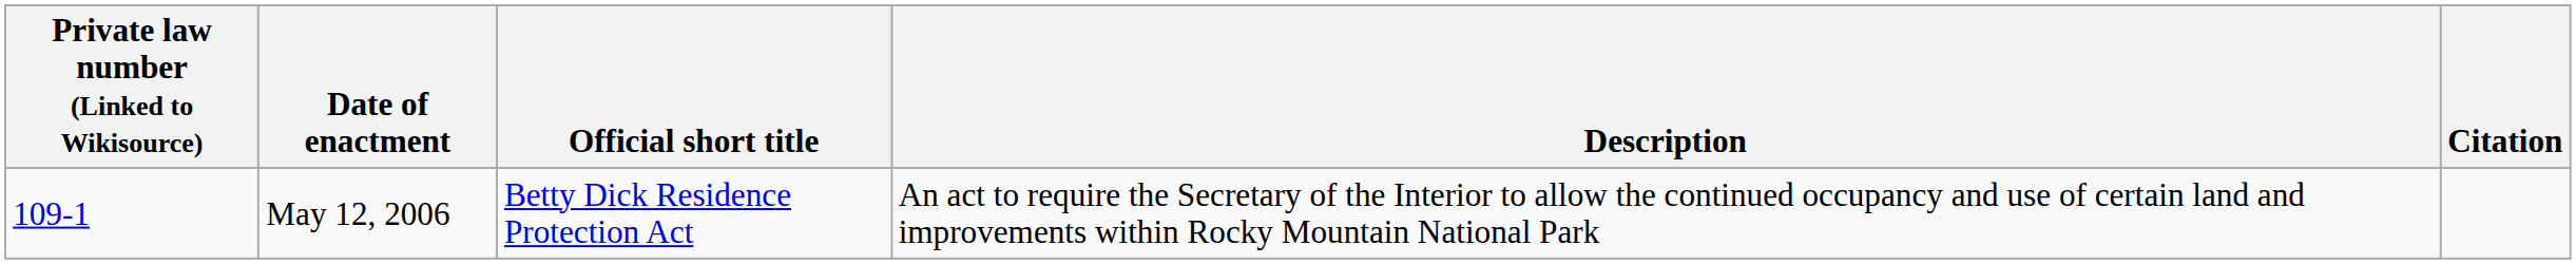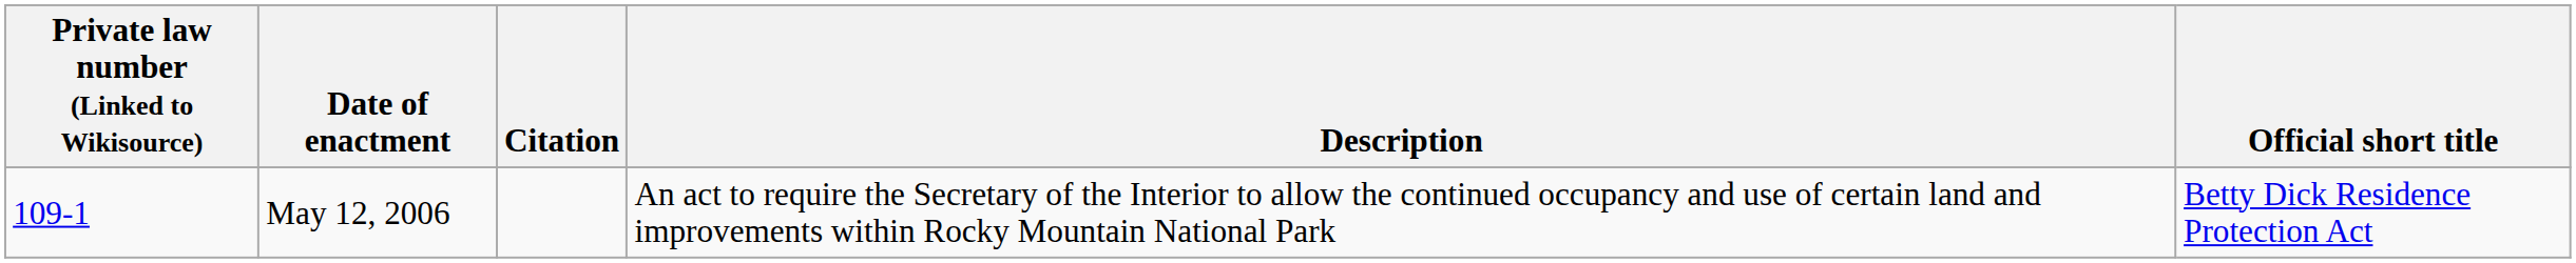 <table class=wikitable>
 <tr valign=bottom>
 <th>Private law number<br><small>(Linked to Wikisource)</small></th>
 <th>Date of enactment</th>
+<th>Citation</th>
+<th>Description</th>
 <th>Official short title</th>
-<th>Description</th>
-<th>Citation</th>
 </tr>
 <tr>
 <td><a href='#'>109-1</a></td>
 <td>May 12, 2006</td>
+<td></td>
+<td>An act to require the Secretary of the Interior to allow the continued occupancy and use of certain land and improvements within Rocky Mountain National Park</td>
 <td><a href='#'>Betty Dick Residence Protection Act</a></td>
-<td>An act to require the Secretary of the Interior to allow the continued occupancy and use of certain land and improvements within Rocky Mountain National Park</td>
-<td></td>
 </tr>
 </table>
